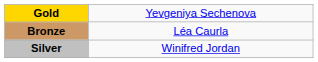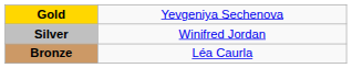 <table class="wikitable" style="text-align:center; " width="35%">
 <tr>
 <td bgcolor="gold"><strong>Gold</strong></td>
 <td><a href='#'>Yevgeniya Sechenova</a><br>  <small><em></em></small></td>
 </tr>
 <tr>
+<td bgcolor="silver"><strong>Silver</strong></td>
+<td><a href='#'>Winifred Jordan</a><br>  <small><em></em></small></td>
+</tr>
+<tr>
 <td bgcolor="CC9966"><strong>Bronze</strong></td>
 <td><a href='#'>Léa Caurla</a><br>  <small><em></em></small></td>
 </tr>
-<tr>
-<td bgcolor="silver"><strong>Silver</strong></td>
-<td><a href='#'>Winifred Jordan</a><br>  <small><em></em></small></td>
-</tr>
 </table>
